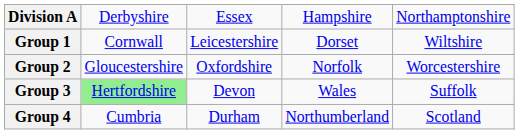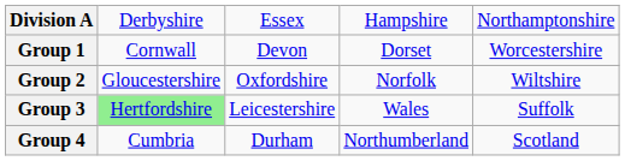 <table class="wikitable" style="text-align: center" style="font-size: 95%; border: 1px #aaaaaa solid; border-collapse: collapse; clear:center;">
 <tr>
 <th>Division A</th>
 <td><a href='#'>Derbyshire</a></td>
 <td><a href='#'>Essex</a></td>
 <td><a href='#'>Hampshire</a></td>
 <td><a href='#'>Northamptonshire</a></td>
 </tr>
 <tr>
 <th>Group 1</th>
 <td><a href='#'>Cornwall</a></td>
-<td><a href='#'>Leicestershire</a></td>
+<td><a href='#'>Devon</a></td>
 <td><a href='#'>Dorset</a></td>
-<td><a href='#'>Wiltshire</a></td>
+<td><a href='#'>Worcestershire</a></td>
 </tr>
 <tr>
 <th>Group 2</th>
 <td><a href='#'>Gloucestershire</a></td>
 <td><a href='#'>Oxfordshire</a></td>
 <td><a href='#'>Norfolk</a></td>
-<td><a href='#'>Worcestershire</a></td>
+<td><a href='#'>Wiltshire</a></td>
 </tr>
 <tr>
 <th>Group 3</th>
 <td style="background: lightgreen;"><a href='#'>Hertfordshire</a></td>
-<td><a href='#'>Devon</a></td>
+<td><a href='#'>Leicestershire</a></td>
 <td><a href='#'>Wales</a></td>
 <td><a href='#'>Suffolk</a></td>
 </tr>
 <tr>
 <th>Group 4</th>
 <td><a href='#'>Cumbria</a></td>
 <td><a href='#'>Durham</a></td>
 <td><a href='#'>Northumberland</a></td>
 <td><a href='#'>Scotland</a></td>
 </tr>
 </table>
